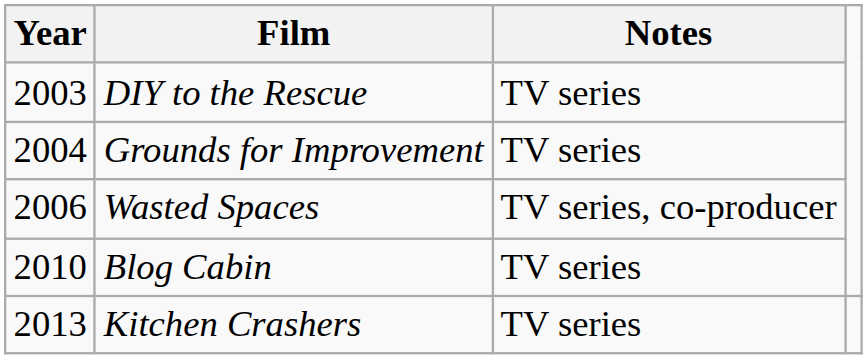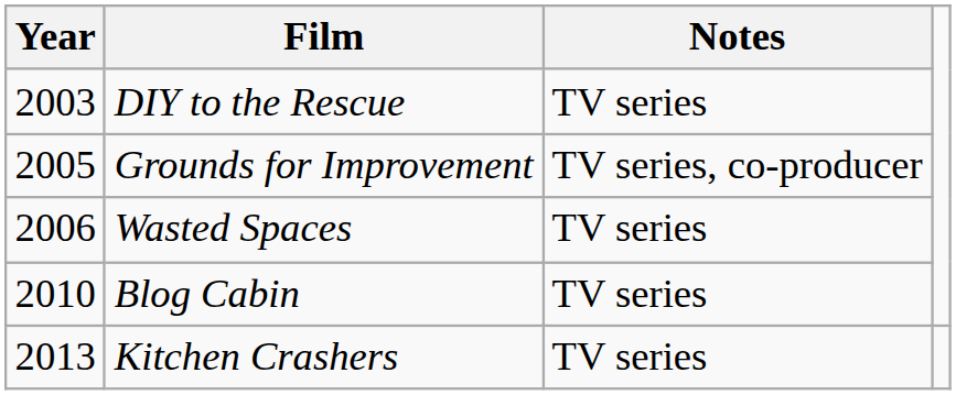 <table class="wikitable sortable">
 <tr>
 <th>Year</th>
 <th>Film</th>
 <th class="unsortable">Notes</th>
 </tr>
 <tr>
 <td>2003</td>
 <td><em>DIY to the Rescue</em></td>
 <td>TV series</td>
 </tr>
 <tr>
-<td>2004</td>
+<td>2005</td>
 <td><em>Grounds for Improvement</em></td>
-<td>TV series</td>
+<td>TV series, co-producer</td>
 </tr>
 <tr>
 <td>2006</td>
 <td><em>Wasted Spaces</em></td>
-<td>TV series, co-producer</td>
+<td>TV series</td>
 </tr>
 <tr>
 <td>2010</td>
 <td><em>Blog Cabin</em></td>
 <td>TV series</td>
 </tr>
 <tr>
 <td>2013</td>
 <td><em>Kitchen Crashers</em></td>
 <td>TV series</td>
 <td></td>
 </tr>
 </table>
